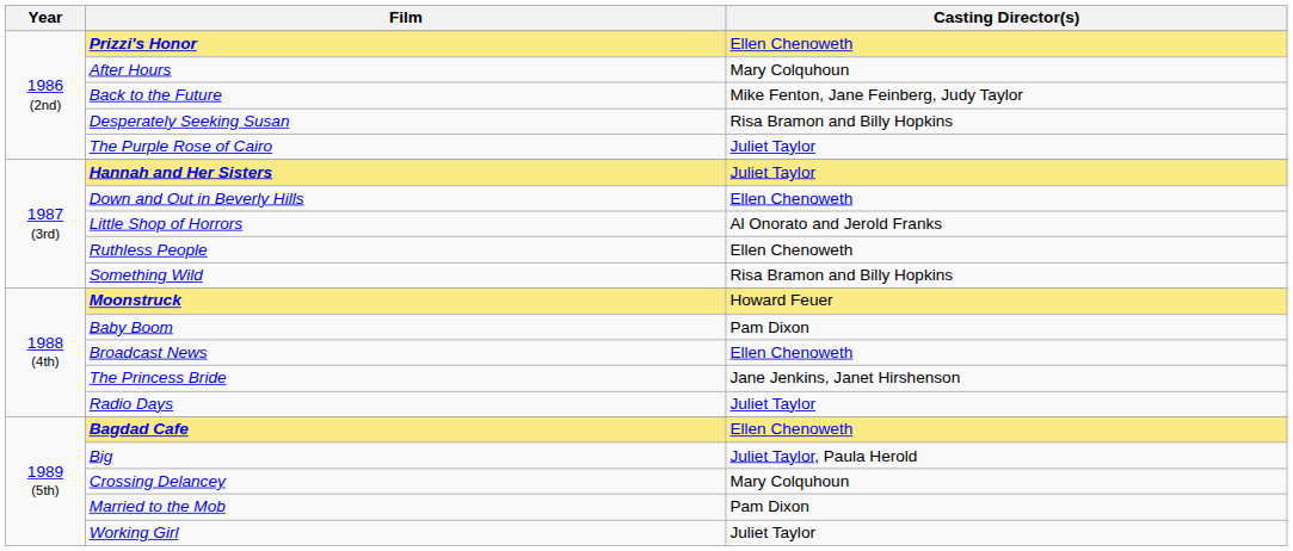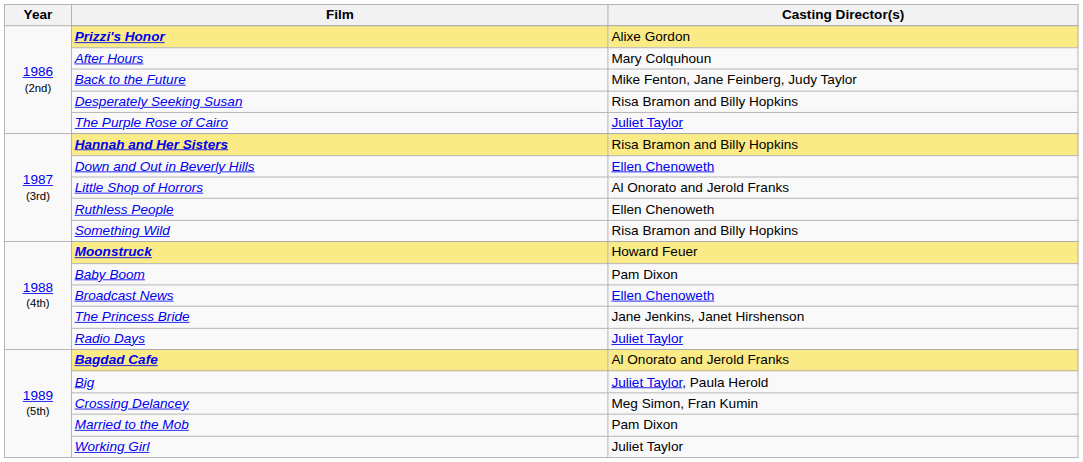 <table class="wikitable" style="width:100%">
 <tr bgcolor="#bebebe">
 <th width="5%">Year</th>
 <th width="40%">Film</th>
 <th width="35%">Casting Director(s)</th>
 </tr>
 <tr>
 <td rowspan=6 style="text-align:center"><a href='#'>1986</a><br><small>(2nd)</small><br></td>
 </tr>
 <tr style="background:#FAEB86">
 <td><strong><em><a href='#'>Prizzi's Honor</a></em></strong></td>
-<td><a href='#'>Ellen Chenoweth</a></td>
+<td>Alixe Gordon</td>
 </tr>
 <tr>
 <td><em><a href='#'>After Hours</a></em></td>
 <td>Mary Colquhoun</td>
 </tr>
 <tr>
 <td><em><a href='#'>Back to the Future</a></em></td>
 <td>Mike Fenton, Jane Feinberg, Judy Taylor</td>
 </tr>
 <tr>
 <td><em><a href='#'>Desperately Seeking Susan</a></em></td>
 <td>Risa Bramon and Billy Hopkins</td>
 </tr>
 <tr>
 <td><em><a href='#'>The Purple Rose of Cairo</a></em></td>
 <td><a href='#'>Juliet Taylor</a></td>
 </tr>
 <tr>
 <td rowspan=6 style="text-align:center"><a href='#'>1987</a><br><small>(3rd)</small><br></td>
 </tr>
 <tr style="background:#FAEB86">
 <td><strong><em><a href='#'>Hannah and Her Sisters</a></em></strong></td>
-<td><a href='#'>Juliet Taylor</a></td>
+<td>Risa Bramon and Billy Hopkins</td>
 </tr>
 <tr>
 <td><em><a href='#'>Down and Out in Beverly Hills</a></em></td>
 <td><a href='#'>Ellen Chenoweth</a></td>
 </tr>
 <tr>
 <td><em><a href='#'>Little Shop of Horrors</a></em></td>
 <td>Al Onorato and Jerold Franks</td>
 </tr>
 <tr>
 <td><em><a href='#'>Ruthless People</a></em></td>
 <td>Ellen Chenoweth</td>
 </tr>
 <tr>
 <td><em><a href='#'>Something Wild</a></em></td>
 <td>Risa Bramon and Billy Hopkins</td>
 </tr>
 <tr>
 <td rowspan=6 style="text-align:center"><a href='#'>1988</a><br><small>(4th)</small><br></td>
 </tr>
 <tr style="background:#FAEB86">
 <td><strong><em><a href='#'>Moonstruck</a></em></strong></td>
 <td>Howard Feuer</td>
 </tr>
 <tr>
 <td><em><a href='#'>Baby Boom</a></em></td>
 <td>Pam Dixon</td>
 </tr>
 <tr>
 <td><em><a href='#'>Broadcast News</a></em></td>
 <td><a href='#'>Ellen Chenoweth</a></td>
 </tr>
 <tr>
 <td><em><a href='#'>The Princess Bride</a></em></td>
 <td>Jane Jenkins, Janet Hirshenson</td>
 </tr>
 <tr>
 <td><em><a href='#'>Radio Days</a></em></td>
 <td><a href='#'>Juliet Taylor</a></td>
 </tr>
 <tr>
 <td rowspan=6 style="text-align:center"><a href='#'>1989</a><br><small>(5th)</small><br></td>
 </tr>
 <tr style="background:#FAEB86">
 <td><strong><em><a href='#'>Bagdad Cafe</a></em></strong></td>
-<td><a href='#'>Ellen Chenoweth</a></td>
+<td>Al Onorato and Jerold Franks</td>
 </tr>
 <tr>
 <td><em><a href='#'>Big</a></em></td>
 <td><a href='#'>Juliet Taylor</a>, Paula Herold</td>
 </tr>
 <tr>
 <td><em><a href='#'>Crossing Delancey</a></em></td>
-<td>Mary Colquhoun</td>
+<td>Meg Simon, Fran Kumin</td>
 </tr>
 <tr>
 <td><em><a href='#'>Married to the Mob</a></em></td>
 <td>Pam Dixon</td>
 </tr>
 <tr>
 <td><em><a href='#'>Working Girl</a></em></td>
 <td>Juliet Taylor</td>
 </tr>
 </table>
